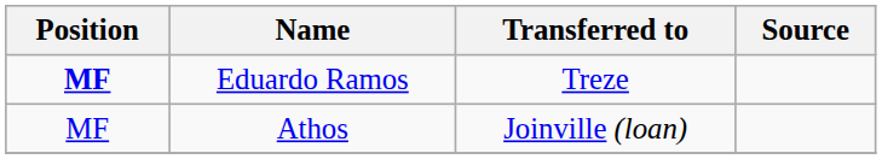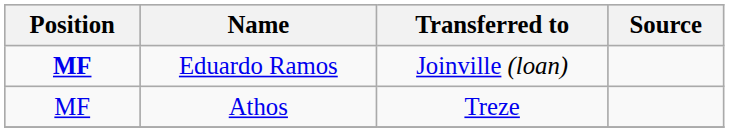 <table class="wikitable" style="text-align:center; font-size:95%; width:35%;">
 <tr>
 <th style="background:#00000; color:black; text-align:center;">Position</th>
 <th style="background:#00000; color:black; text-align:center;">Name</th>
 <th style="background:#00000; color:black; text-align:center;">Transferred to</th>
 <th style="background:#00000; color:black; text-align:center;">Source</th>
 </tr>
 <tr>
 <td><strong><a href='#'>MF</a></strong></td>
 <td><a href='#'>Eduardo Ramos</a></td>
-<td> <a href='#'>Treze</a></td>
+<td> <a href='#'>Joinville</a> <em>(loan)</em></td>
 <td></td>
 </tr>
 <tr>
 <td><a href='#'>MF</a></td>
 <td><a href='#'>Athos</a></td>
-<td> <a href='#'>Joinville</a> <em>(loan)</em></td>
+<td> <a href='#'>Treze</a></td>
 <td></td>
 </tr>
 <tr>
 </tr>
 </table>
